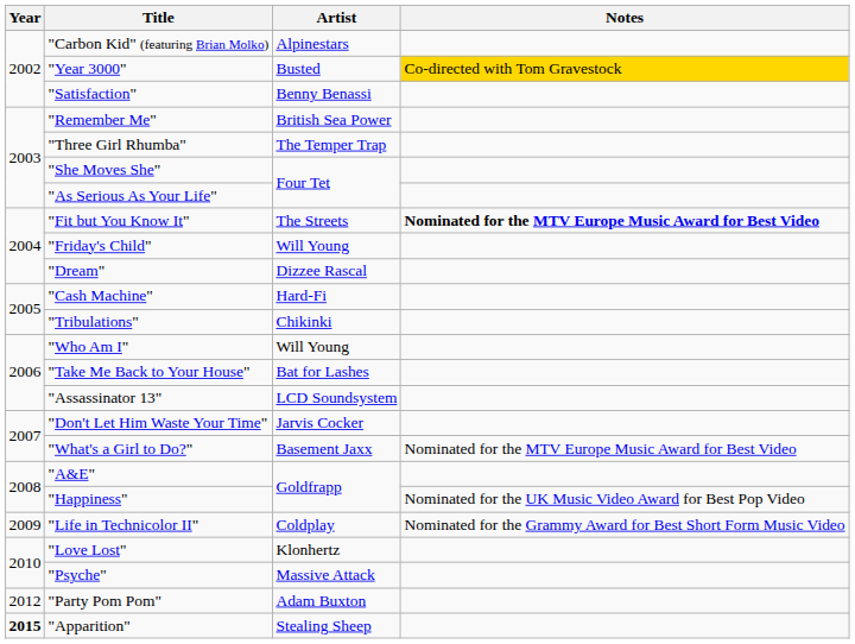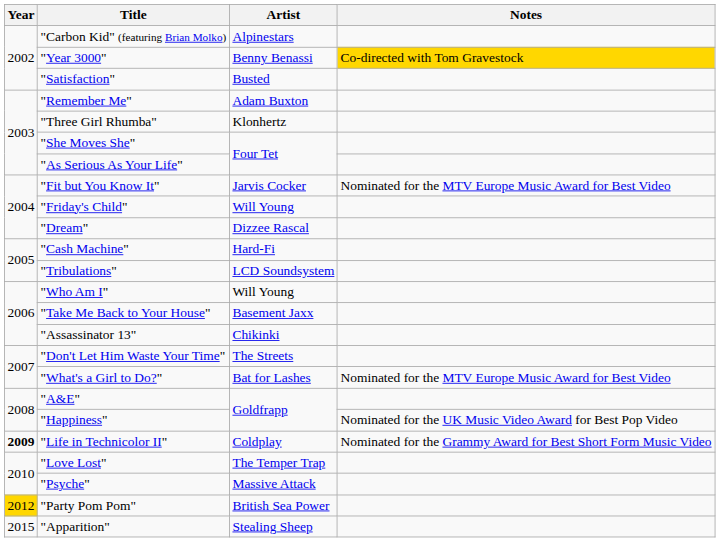 <table class="wikitable">
 <tr>
 <th>Year</th>
 <th>Title</th>
 <th>Artist</th>
 <th>Notes</th>
 </tr>
 <tr>
 <td rowspan="3">2002</td>
 <td>"Carbon Kid" <small>(featuring <a href='#'>Brian Molko</a>)</small></td>
 <td><a href='#'>Alpinestars</a></td>
 <td></td>
 </tr>
 <tr>
 <td>"<a href='#'>Year 3000</a>"</td>
-<td><a href='#'>Busted</a></td>
+<td><a href='#'>Benny Benassi</a></td>
 <td style="background: gold;">Co-directed with Tom Gravestock</td>
 </tr>
 <tr>
 <td>"<a href='#'>Satisfaction</a>"</td>
-<td><a href='#'>Benny Benassi</a></td>
+<td><a href='#'>Busted</a></td>
 <td></td>
 </tr>
 <tr>
 <td rowspan="4">2003</td>
 <td>"<a href='#'>Remember Me</a>"</td>
-<td><a href='#'>British Sea Power</a></td>
+<td><a href='#'>Adam Buxton</a></td>
 <td></td>
 </tr>
 <tr>
 <td>"Three Girl Rhumba"</td>
-<td><a href='#'>The Temper Trap</a></td>
+<td>Klonhertz</td>
 <td></td>
 </tr>
 <tr>
 <td>"<a href='#'>She Moves She</a>"</td>
 <td rowspan="2"><a href='#'>Four Tet</a></td>
 <td></td>
 </tr>
 <tr>
 <td>"<a href='#'>As Serious As Your Life</a>"</td>
 <td></td>
 </tr>
 <tr>
 <td rowspan="3">2004</td>
 <td>"<a href='#'>Fit but You Know It</a>"</td>
-<td><a href='#'>The Streets</a></td>
-<td><strong>Nominated for the <a href='#'>MTV Europe Music Award for Best Video</a></strong></td>
+<td><a href='#'>Jarvis Cocker</a></td>
+<td>Nominated for the <a href='#'>MTV Europe Music Award for Best Video</a></td>
 </tr>
 <tr>
 <td>"<a href='#'>Friday's Child</a>"</td>
 <td><a href='#'>Will Young</a></td>
 <td></td>
 </tr>
 <tr>
 <td>"<a href='#'>Dream</a>"</td>
 <td><a href='#'>Dizzee Rascal</a></td>
 <td></td>
 </tr>
 <tr>
 <td rowspan="2">2005</td>
 <td>"<a href='#'>Cash Machine</a>"</td>
 <td><a href='#'>Hard-Fi</a></td>
 <td></td>
 </tr>
 <tr>
 <td>"<a href='#'>Tribulations</a>"</td>
-<td><a href='#'>Chikinki</a></td>
+<td><a href='#'>LCD Soundsystem</a></td>
 <td></td>
 </tr>
 <tr>
 <td rowspan="3">2006</td>
 <td>"<a href='#'>Who Am I</a>"</td>
 <td>Will Young</td>
 <td></td>
 </tr>
 <tr>
 <td>"<a href='#'>Take Me Back to Your House</a>"</td>
-<td><a href='#'>Bat for Lashes</a></td>
+<td><a href='#'>Basement Jaxx</a></td>
 <td></td>
 </tr>
 <tr>
 <td>"Assassinator 13"</td>
-<td><a href='#'>LCD Soundsystem</a></td>
+<td><a href='#'>Chikinki</a></td>
 <td></td>
 </tr>
 <tr>
 <td rowspan="2">2007</td>
 <td>"<a href='#'>Don't Let Him Waste Your Time</a>"</td>
-<td><a href='#'>Jarvis Cocker</a></td>
+<td><a href='#'>The Streets</a></td>
 <td></td>
 </tr>
 <tr>
 <td>"<a href='#'>What's a Girl to Do?</a>"</td>
-<td><a href='#'>Basement Jaxx</a></td>
+<td><a href='#'>Bat for Lashes</a></td>
 <td>Nominated for the <a href='#'>MTV Europe Music Award for Best Video</a></td>
 </tr>
 <tr>
 <td rowspan="2">2008</td>
 <td>"<a href='#'>A&E</a>"</td>
 <td rowspan="2"><a href='#'>Goldfrapp</a></td>
 <td></td>
 </tr>
 <tr>
 <td>"<a href='#'>Happiness</a>"</td>
 <td>Nominated for the <a href='#'>UK Music Video Award</a> for Best Pop Video</td>
 </tr>
 <tr>
-<td>2009</td>
+<td><strong>2009</strong></td>
 <td>"<a href='#'>Life in Technicolor II</a>"</td>
 <td><a href='#'>Coldplay</a></td>
 <td>Nominated for the <a href='#'>Grammy Award for Best Short Form Music Video</a></td>
 </tr>
 <tr>
 <td rowspan="2">2010</td>
 <td>"<a href='#'>Love Lost</a>"</td>
-<td>Klonhertz</td>
+<td><a href='#'>The Temper Trap</a></td>
 <td></td>
 </tr>
 <tr>
 <td>"<a href='#'>Psyche</a>"</td>
 <td><a href='#'>Massive Attack</a></td>
 <td></td>
 </tr>
 <tr>
-<td>2012</td>
+<td style="background: gold;">2012</td>
 <td>"Party Pom Pom"</td>
-<td><a href='#'>Adam Buxton</a></td>
+<td><a href='#'>British Sea Power</a></td>
 <td></td>
 </tr>
 <tr>
-<td><strong>2015</strong></td>
+<td>2015</td>
 <td>"Apparition"</td>
 <td><a href='#'>Stealing Sheep</a></td>
 <td></td>
 </tr>
 </table>
